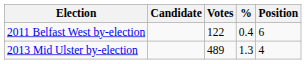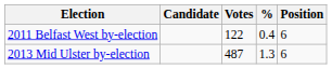 <table class="wikitable sortable">
 <tr>
 <th>Election</th>
 <th>Candidate</th>
 <th>Votes</th>
 <th>%</th>
 <th>Position</th>
 </tr>
 <tr>
 <td><a href='#'>2011 Belfast West by-election</a></td>
 <td></td>
 <td>122</td>
 <td>0.4</td>
 <td>6</td>
 </tr>
 <tr>
 <td><a href='#'>2013 Mid Ulster by-election</a></td>
 <td></td>
-<td>489</td>
+<td>487</td>
 <td>1.3</td>
-<td>4</td>
+<td>6</td>
 </tr>
 </table>
